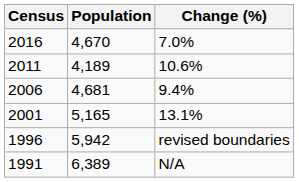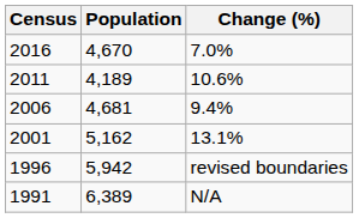 <table class="wikitable">
 <tr>
 <th>Census</th>
 <th>Population</th>
 <th>Change (%)</th>
 </tr>
 <tr>
 <td>2016</td>
 <td>4,670</td>
 <td>7.0%</td>
 </tr>
 <tr>
 <td>2011</td>
 <td>4,189</td>
 <td>10.6%</td>
 </tr>
 <tr>
 <td>2006</td>
 <td>4,681</td>
 <td>9.4%</td>
 </tr>
 <tr>
 <td>2001</td>
-<td>5,165</td>
+<td>5,162</td>
 <td>13.1%</td>
 </tr>
 <tr>
 <td>1996</td>
 <td>5,942</td>
 <td>revised boundaries</td>
 </tr>
 <tr>
 <td>1991</td>
 <td>6,389</td>
 <td>N/A</td>
 </tr>
 </table>
